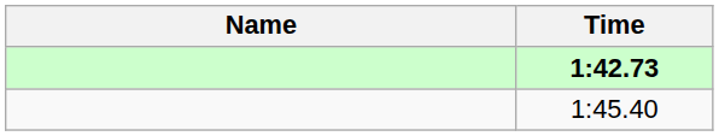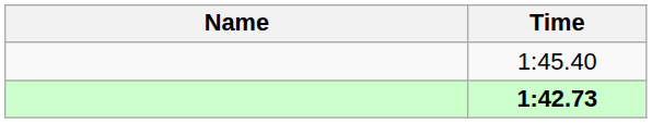 <table class="wikitable" style="text-align:center;">
 <tr>
 <th style="width:19em">Name</th>
 <th style="width:7em">Time</th>
 </tr>
+<tr>
+<td align=left></td>
+<td>1:45.40</td>
+</tr>
 <tr bgcolor=ccffcc>
 <td align=left><strong></strong></td>
 <td><strong>1:42.73</strong></td>
 </tr>
-<tr>
-<td align=left></td>
-<td>1:45.40</td>
-</tr>
 </table>
